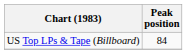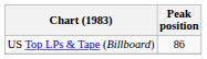 <table class="wikitable">
 <tr>
 <th>Chart (1983)</th>
 <th>Peak<br>position</th>
 </tr>
 <tr>
 <td>US <a href='#'>Top LPs & Tape</a> (<em>Billboard</em>)</td>
-<td align="center">84</td>
+<td align="center">86</td>
 </tr>
 <tr>
 </tr>
 </table>
